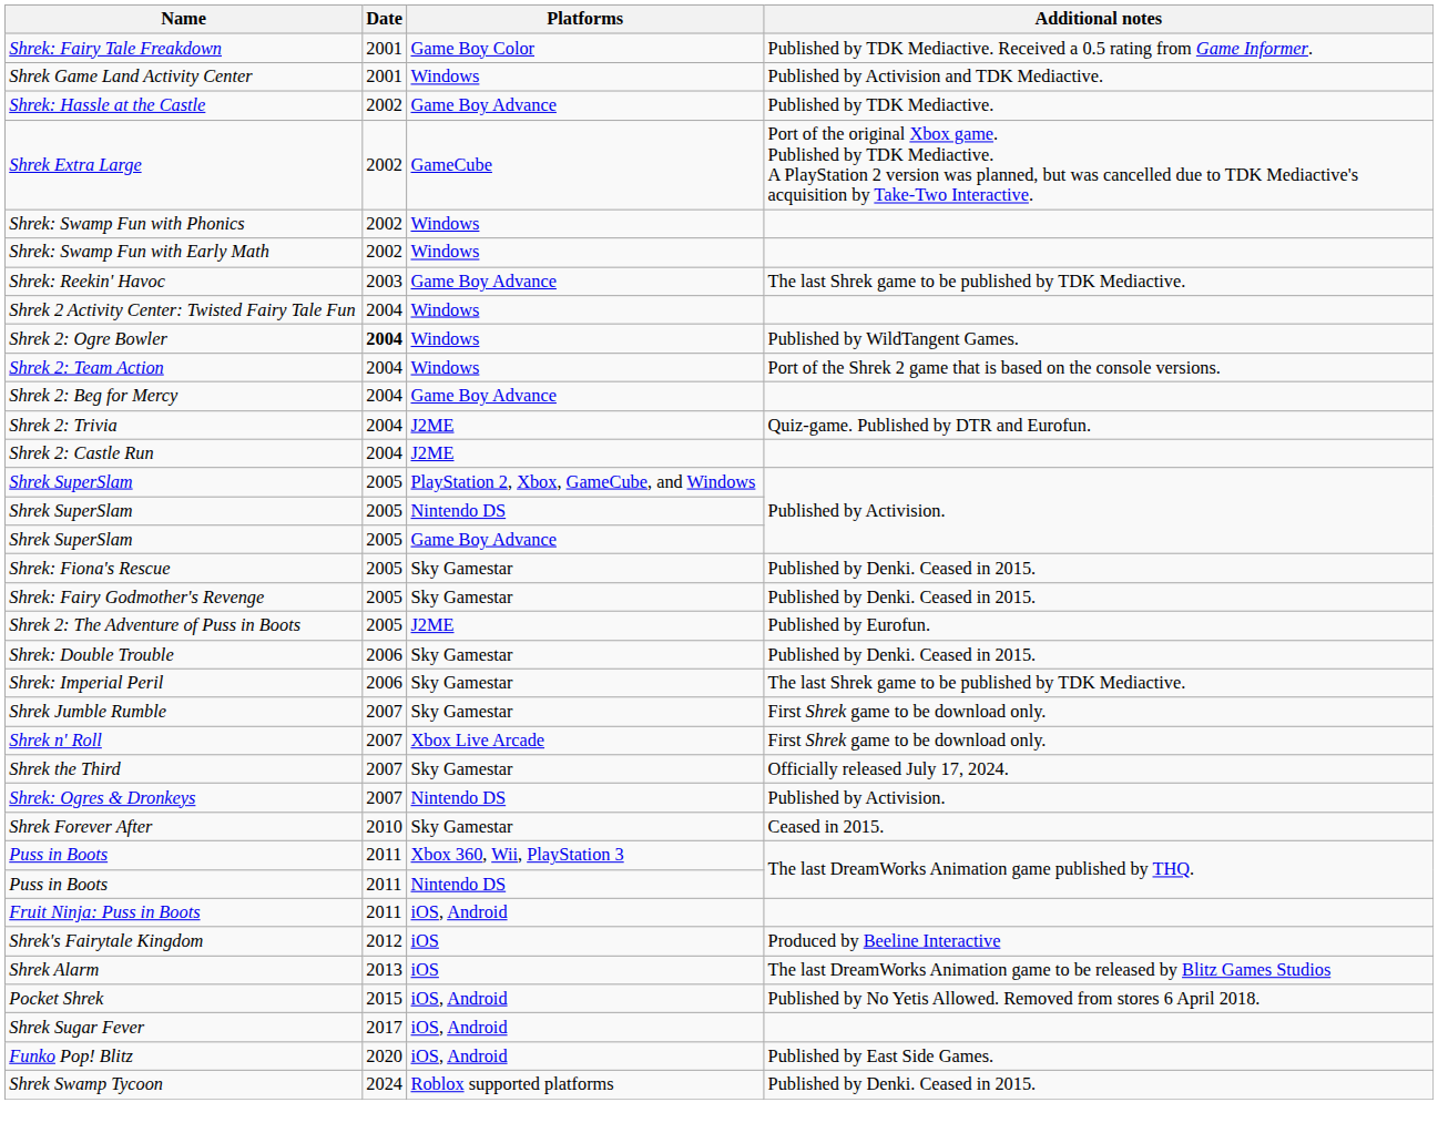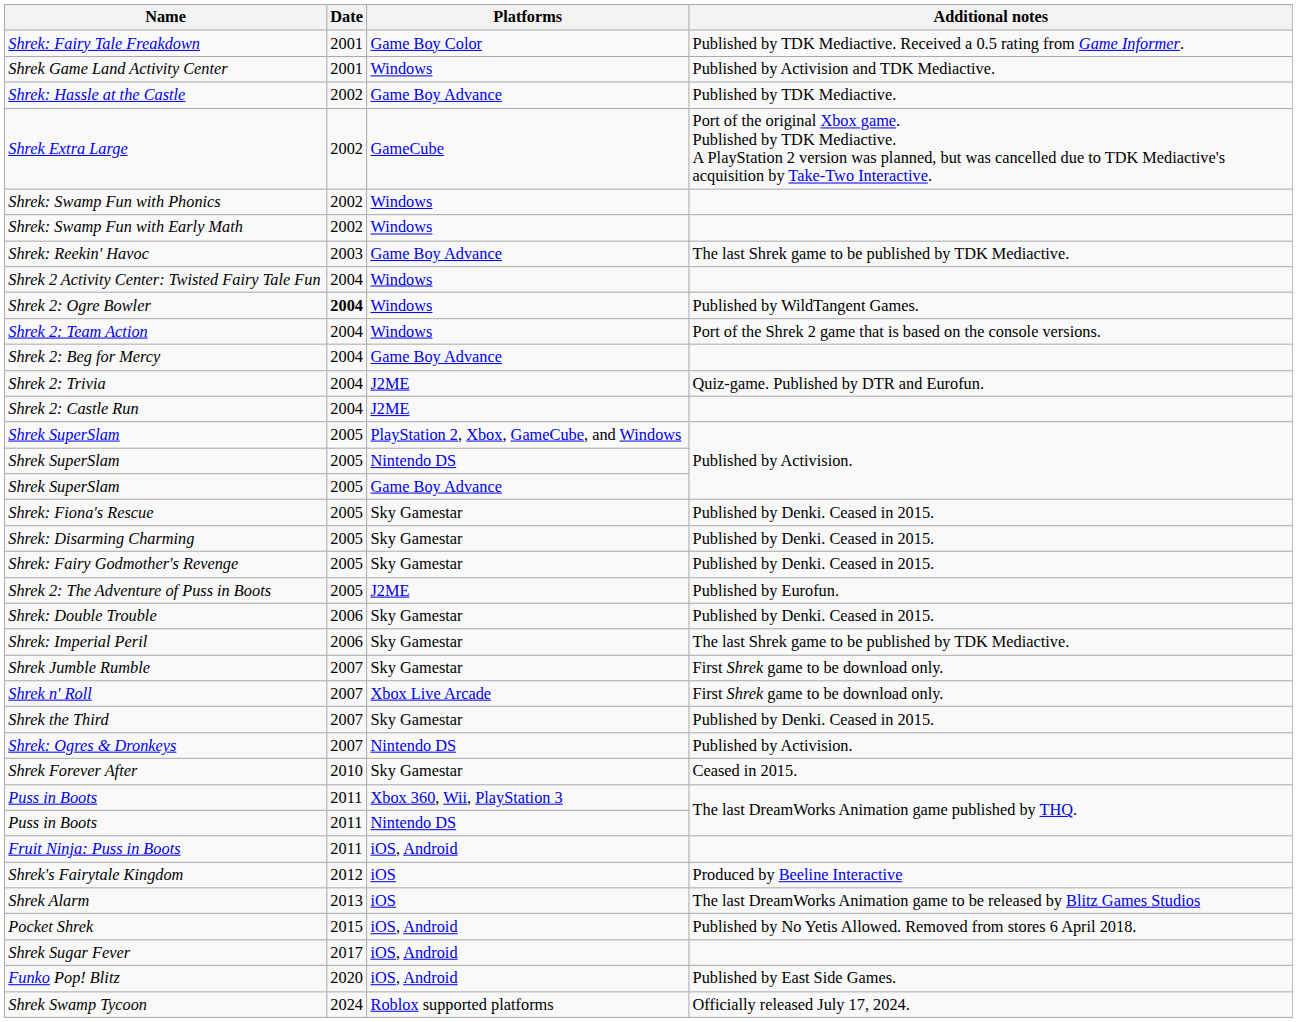 <table class="wikitable sortable" width="100%">
 <tr>
 <th width="25%" align="left">Name</th>
 <th align="left">Date</th>
 <th width="25%" align="left">Platforms</th>
 <th align="left">Additional notes</th>
 </tr>
 <tr>
 <td><em><a href='#'>Shrek: Fairy Tale Freakdown</a></em></td>
 <td>2001</td>
 <td><a href='#'>Game Boy Color</a></td>
 <td>Published by TDK Mediactive. Received a 0.5 rating from <em><a href='#'>Game Informer</a></em>.</td>
 </tr>
 <tr>
 <td><em>Shrek Game Land Activity Center</em></td>
 <td>2001</td>
 <td><a href='#'>Windows</a></td>
 <td>Published by Activision and TDK Mediactive.</td>
 </tr>
 <tr>
 <td><em><a href='#'>Shrek: Hassle at the Castle</a></em></td>
 <td>2002</td>
 <td><a href='#'>Game Boy Advance</a></td>
 <td>Published by TDK Mediactive.</td>
 </tr>
 <tr>
 <td><em><a href='#'>Shrek Extra Large</a></em></td>
 <td>2002</td>
 <td><a href='#'>GameCube</a></td>
 <td>Port of the original <a href='#'>Xbox game</a>.<br>Published by TDK Mediactive.<br>A PlayStation 2 version was planned, but was cancelled due to TDK Mediactive's acquisition by <a href='#'>Take-Two Interactive</a>.</td>
 </tr>
 <tr>
 <td><em>Shrek: Swamp Fun with Phonics</em></td>
 <td>2002</td>
 <td><a href='#'>Windows</a></td>
 <td></td>
 </tr>
 <tr>
 <td><em>Shrek: Swamp Fun with Early Math</em></td>
 <td>2002</td>
 <td><a href='#'>Windows</a></td>
 <td></td>
 </tr>
 <tr>
 <td><em>Shrek: Reekin' Havoc</em></td>
 <td>2003</td>
 <td><a href='#'>Game Boy Advance</a></td>
 <td>The last Shrek game to be published by TDK Mediactive.</td>
 </tr>
 <tr>
 <td><em>Shrek 2 Activity Center: Twisted Fairy Tale Fun</em></td>
 <td>2004</td>
 <td><a href='#'>Windows</a></td>
 <td></td>
 </tr>
 <tr>
 <td><em>Shrek 2: Ogre Bowler</em></td>
 <td><strong>2004</strong></td>
 <td><a href='#'>Windows</a></td>
 <td>Published by WildTangent Games.</td>
 </tr>
 <tr>
 <td><em><a href='#'>Shrek 2: Team Action</a></em></td>
 <td>2004</td>
 <td><a href='#'>Windows</a></td>
 <td>Port of the Shrek 2 game that is based on the console versions.</td>
 </tr>
 <tr>
 <td><em>Shrek 2: Beg for Mercy</em></td>
 <td>2004</td>
 <td><a href='#'>Game Boy Advance</a></td>
 <td></td>
 </tr>
 <tr>
 <td><em>Shrek 2: Trivia</em></td>
 <td>2004</td>
 <td><a href='#'>J2ME</a></td>
 <td>Quiz-game. Published by DTR and Eurofun.</td>
 </tr>
 <tr>
 <td><em>Shrek 2: Castle Run</em></td>
 <td>2004</td>
 <td><a href='#'>J2ME</a></td>
 <td></td>
 </tr>
 <tr>
 <td><em><a href='#'>Shrek SuperSlam</a></em></td>
 <td>2005</td>
 <td><a href='#'>PlayStation 2</a>, <a href='#'>Xbox</a>, <a href='#'>GameCube</a>, and <a href='#'>Windows</a></td>
 <td rowspan="3">Published by Activision.</td>
 </tr>
 <tr>
 <td><em>Shrek SuperSlam</em></td>
 <td>2005</td>
 <td><a href='#'>Nintendo DS</a></td>
 </tr>
 <tr>
 <td><em>Shrek SuperSlam</em></td>
 <td>2005</td>
 <td><a href='#'>Game Boy Advance</a></td>
 </tr>
 <tr>
 <td><em>Shrek: Fiona's Rescue</em></td>
 <td>2005</td>
 <td>Sky Gamestar</td>
 <td>Published by Denki. Ceased in 2015.</td>
 </tr>
 <tr>
+<td><em>Shrek: Disarming Charming</em></td>
+<td>2005</td>
+<td>Sky Gamestar</td>
+<td>Published by Denki. Ceased in 2015.</td>
+</tr>
+<tr>
 <td><em>Shrek: Fairy Godmother's Revenge</em></td>
 <td>2005</td>
 <td>Sky Gamestar</td>
 <td>Published by Denki. Ceased in 2015.</td>
 </tr>
 <tr>
 <td><em>Shrek 2: The Adventure of Puss in Boots</em></td>
 <td>2005</td>
 <td><a href='#'>J2ME</a></td>
 <td>Published by Eurofun.</td>
 </tr>
 <tr>
 <td><em>Shrek: Double Trouble</em></td>
 <td>2006</td>
 <td>Sky Gamestar</td>
 <td>Published by Denki. Ceased in 2015.</td>
 </tr>
 <tr>
 <td><em>Shrek: Imperial Peril</em></td>
 <td>2006</td>
 <td>Sky Gamestar</td>
 <td>The last Shrek game to be published by TDK Mediactive.</td>
 </tr>
 <tr>
 <td><em>Shrek Jumble Rumble</em></td>
 <td>2007</td>
 <td>Sky Gamestar</td>
 <td>First <em>Shrek</em> game to be download only.</td>
 </tr>
 <tr>
 <td><em><a href='#'>Shrek n' Roll</a></em></td>
 <td>2007</td>
 <td><a href='#'>Xbox Live Arcade</a></td>
 <td>First <em>Shrek</em> game to be download only.</td>
 </tr>
 <tr>
 <td><em>Shrek the Third</em></td>
 <td>2007</td>
 <td>Sky Gamestar</td>
-<td>Officially released July 17, 2024.</td>
+<td>Published by Denki. Ceased in 2015.</td>
 </tr>
 <tr>
 <td><em><a href='#'>Shrek: Ogres & Dronkeys</a></em></td>
 <td>2007</td>
 <td><a href='#'>Nintendo DS</a></td>
 <td>Published by Activision.</td>
 </tr>
 <tr>
 <td><em>Shrek Forever After</em></td>
 <td>2010</td>
 <td>Sky Gamestar</td>
 <td>Ceased in 2015.</td>
 </tr>
 <tr>
 <td><em><a href='#'>Puss in Boots</a></em></td>
 <td>2011</td>
 <td><a href='#'>Xbox 360</a>, <a href='#'>Wii</a>, <a href='#'>PlayStation 3</a></td>
 <td rowspan="2">The last DreamWorks Animation game published by <a href='#'>THQ</a>.</td>
 </tr>
 <tr>
 <td><em>Puss in Boots</em></td>
 <td>2011</td>
 <td><a href='#'>Nintendo DS</a></td>
 </tr>
 <tr>
 <td><em><a href='#'>Fruit Ninja: Puss in Boots</a></em></td>
 <td>2011</td>
 <td><a href='#'>iOS</a>, <a href='#'>Android</a></td>
 <td></td>
 </tr>
 <tr>
 <td><em>Shrek's Fairytale Kingdom</em></td>
 <td>2012</td>
 <td><a href='#'>iOS</a></td>
 <td>Produced by <a href='#'>Beeline Interactive</a></td>
 </tr>
 <tr>
 <td><em>Shrek Alarm</em></td>
 <td>2013</td>
 <td><a href='#'>iOS</a></td>
 <td>The last DreamWorks Animation game to be released by <a href='#'>Blitz Games Studios</a></td>
 </tr>
 <tr>
 <td><em>Pocket Shrek</em></td>
 <td>2015</td>
 <td><a href='#'>iOS</a>, <a href='#'>Android</a></td>
 <td>Published by No Yetis Allowed. Removed from stores 6 April 2018.</td>
 </tr>
 <tr>
 <td><em>Shrek Sugar Fever</em></td>
 <td>2017</td>
 <td><a href='#'>iOS</a>, <a href='#'>Android</a></td>
 <td></td>
 </tr>
 <tr>
 <td><em><a href='#'>Funko</a> Pop! Blitz</em></td>
 <td>2020</td>
 <td><a href='#'>iOS</a>, <a href='#'>Android</a></td>
 <td>Published by East Side Games.</td>
 </tr>
 <tr>
 <td><em>Shrek Swamp Tycoon</em></td>
 <td>2024</td>
 <td><a href='#'>Roblox</a> supported platforms</td>
-<td>Published by Denki. Ceased in 2015.</td>
+<td>Officially released July 17, 2024.</td>
 </tr>
 </table>
